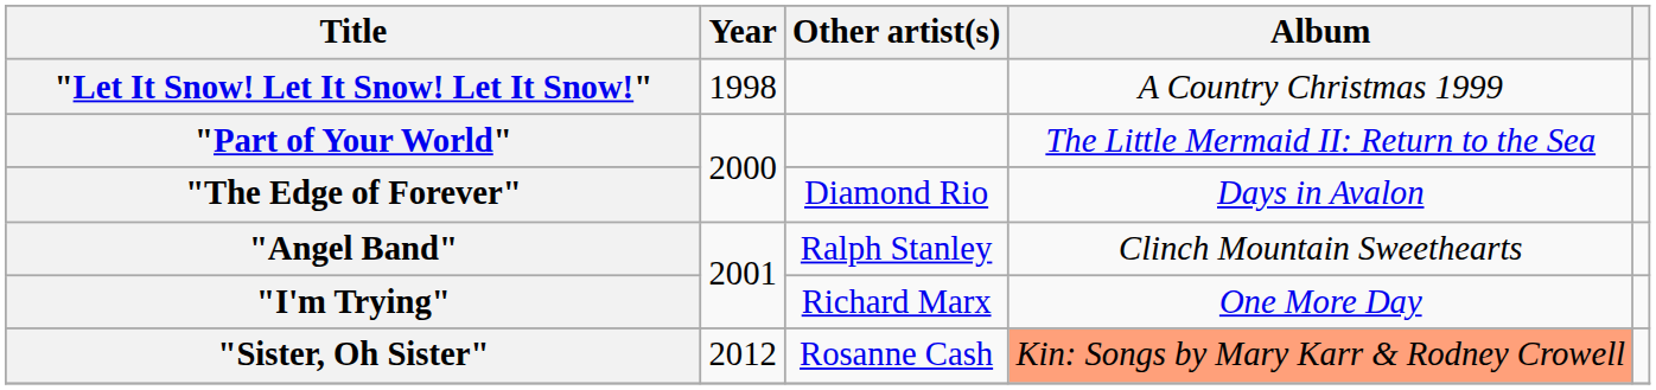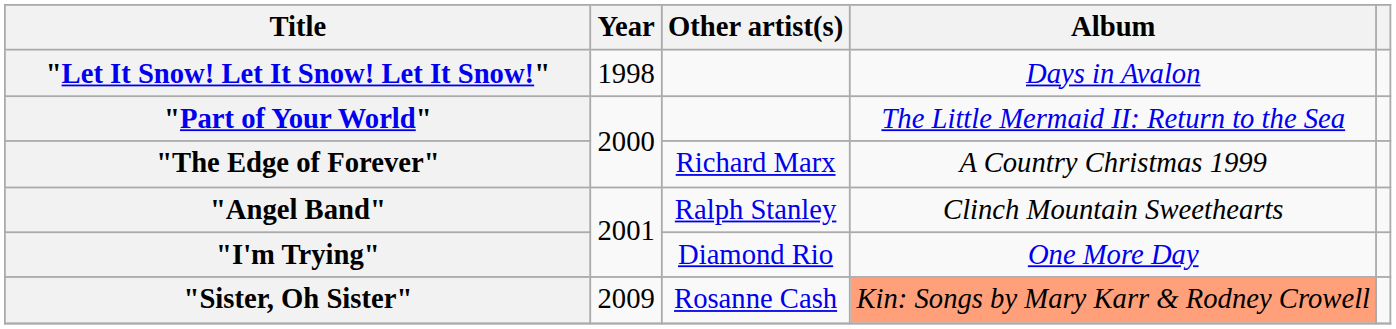 <table class="wikitable plainrowheaders" style="text-align:center;" border="1">
 <tr>
 <th scope="col" style="width:20em;">Title</th>
 <th scope="col">Year</th>
 <th scope="col">Other artist(s)</th>
 <th scope="col">Album</th>
 <th></th>
 </tr>
 <tr>
 <th scope="row">"<a href='#'>Let It Snow! Let It Snow! Let It Snow!</a>"</th>
 <td>1998</td>
 <td></td>
-<td><em>A Country Christmas 1999</em></td>
+<td><em><a href='#'>Days in Avalon</a></em></td>
 <td></td>
 </tr>
 <tr>
 <th scope="row">"<a href='#'>Part of Your World</a>"</th>
 <td rowspan="2">2000</td>
 <td></td>
 <td><em><a href='#'>The Little Mermaid II: Return to the Sea</a></em></td>
 <td></td>
 </tr>
 <tr>
 <th scope="row">"The Edge of Forever"</th>
-<td><a href='#'>Diamond Rio</a></td>
-<td><em><a href='#'>Days in Avalon</a></em></td>
+<td><a href='#'>Richard Marx</a></td>
+<td><em>A Country Christmas 1999</em></td>
 <td></td>
 </tr>
 <tr>
 <th scope="row">"Angel Band"</th>
 <td rowspan="2">2001</td>
 <td><a href='#'>Ralph Stanley</a></td>
 <td><em>Clinch Mountain Sweethearts</em></td>
 <td></td>
 </tr>
 <tr>
 <th scope="row">"I'm Trying"</th>
-<td><a href='#'>Richard Marx</a></td>
+<td><a href='#'>Diamond Rio</a></td>
 <td><em><a href='#'>One More Day</a></em></td>
 <td></td>
 </tr>
 <tr>
 <th scope="row">"Sister, Oh Sister"</th>
-<td>2012</td>
+<td>2009</td>
 <td><a href='#'>Rosanne Cash</a></td>
 <td style="background: lightsalmon;"><em>Kin: Songs by Mary Karr & Rodney Crowell</em></td>
 <td></td>
 </tr>
 <tr>
 </tr>
 </table>
